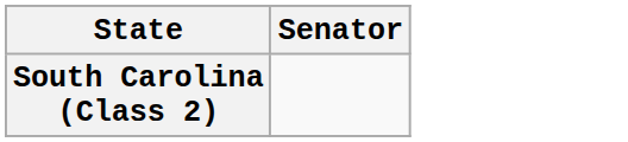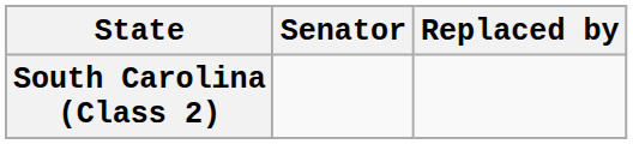 <table class="wikitable sortable plainrowheaders">
 <tr>
 <th scope="col">State</th>
 <th scope="col">Senator</th>
+<th scope="col">Replaced by</th>
 </tr>
 <tr>
 <th>South Carolina<br>(Class 2)</th>
 <td></td>
+<td></td>
 </tr>
 </table>
